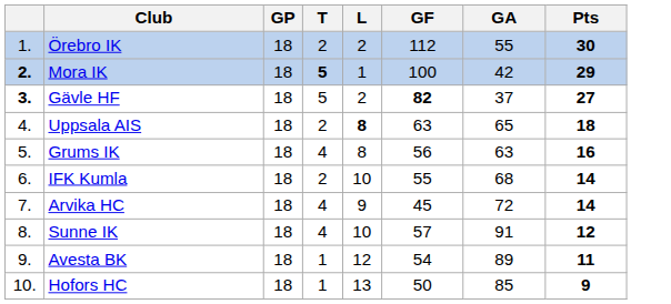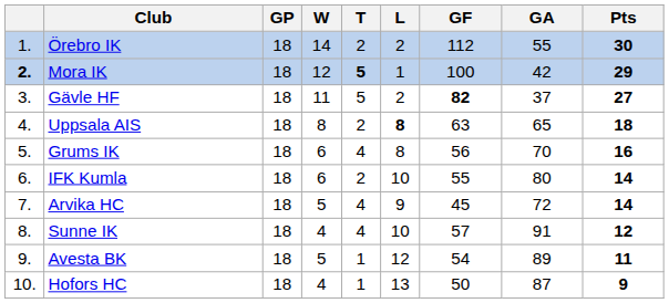 <table class="wikitable">
 <tr>
 <th width="30"></th>
 <th width="200">Club</th>
 <th width="30">GP</th>
+<th width="30">W</th>
 <th width="30">T</th>
 <th width="30">L</th>
 <th width="70">GF</th>
 <th width="70">GA</th>
 <th width="70">Pts</th>
 </tr>
 <tr bgcolor="#BCD2EE" align="center">
 <td>1.</td>
 <td align="left"><a href='#'>Örebro IK</a></td>
 <td>18</td>
+<td>14</td>
 <td>2</td>
 <td>2</td>
 <td>112</td>
 <td>55</td>
 <td><strong>30</strong></td>
 </tr>
 <tr bgcolor="#BCD2EE" align="center">
 <td><strong>2.</strong></td>
 <td align="left"><a href='#'>Mora IK</a></td>
 <td>18</td>
+<td>12</td>
 <td><strong>5</strong></td>
 <td>1</td>
 <td>100</td>
 <td>42</td>
 <td><strong>29</strong></td>
 </tr>
 <tr bgcolor="#FFFFFF" align="center">
-<td><strong>3.</strong></td>
+<td>3.</td>
 <td align="left"><a href='#'>Gävle HF</a></td>
 <td>18</td>
+<td>11</td>
 <td>5</td>
 <td>2</td>
 <td><strong>82</strong></td>
 <td>37</td>
 <td><strong>27</strong></td>
 </tr>
 <tr bgcolor="#FFFFFF" align="center">
 <td>4.</td>
 <td align="left"><a href='#'>Uppsala AIS</a></td>
 <td>18</td>
+<td>8</td>
 <td>2</td>
 <td><strong>8</strong></td>
 <td>63</td>
 <td>65</td>
 <td><strong>18</strong></td>
 </tr>
 <tr bgcolor="#FFFFFF" align="center">
 <td>5.</td>
 <td align="left"><a href='#'>Grums IK</a></td>
 <td>18</td>
+<td>6</td>
 <td>4</td>
 <td>8</td>
 <td>56</td>
-<td>63</td>
+<td>70</td>
 <td><strong>16</strong></td>
 </tr>
 <tr bgcolor="#FFFFFF" align="center">
 <td>6.</td>
 <td align="left"><a href='#'>IFK Kumla</a></td>
 <td>18</td>
+<td>6</td>
 <td>2</td>
 <td>10</td>
 <td>55</td>
-<td>68</td>
+<td>80</td>
 <td><strong>14</strong></td>
 </tr>
 <tr bgcolor="#FFFFFF" align="center">
 <td>7.</td>
 <td align="left"><a href='#'>Arvika HC</a></td>
 <td>18</td>
+<td>5</td>
 <td>4</td>
 <td>9</td>
 <td>45</td>
 <td>72</td>
 <td><strong>14</strong></td>
 </tr>
 <tr bgcolor="#FFFFFF" align="center">
 <td>8.</td>
 <td align="left"><a href='#'>Sunne IK</a></td>
 <td>18</td>
 <td>4</td>
+<td>4</td>
 <td>10</td>
 <td>57</td>
 <td>91</td>
 <td><strong>12</strong></td>
 </tr>
 <tr bgcolor="#FFFFFF" align="center">
 <td>9.</td>
 <td align="left"><a href='#'>Avesta BK</a></td>
 <td>18</td>
+<td>5</td>
 <td>1</td>
 <td>12</td>
 <td>54</td>
 <td>89</td>
 <td><strong>11</strong></td>
 </tr>
 <tr bgcolor="#FFFFFF" align="center">
 <td>10.</td>
 <td align="left"><a href='#'>Hofors HC</a></td>
 <td>18</td>
+<td>4</td>
 <td>1</td>
 <td>13</td>
 <td>50</td>
-<td>85</td>
+<td>87</td>
 <td><strong>9</strong></td>
 </tr>
 </table>
